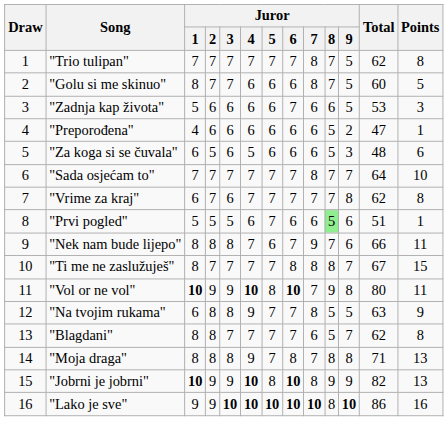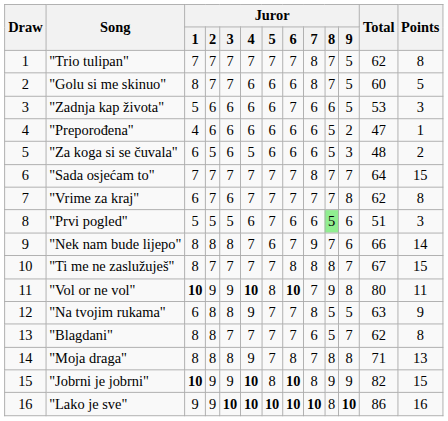 <table class="wikitable collapsible" style="margin: 1em auto 1em auto; text-align:center;">
 <tr>
 <th rowspan="2">Draw</th>
 <th rowspan="2">Song</th>
 <th colspan="9">Juror</th>
 <th rowspan="2">Total</th>
 <th rowspan="2">Points</th>
 </tr>
 <tr>
 <th>1</th>
 <th>2</th>
 <th>3</th>
 <th>4</th>
 <th>5</th>
 <th>6</th>
 <th>7</th>
 <th>8</th>
 <th>9</th>
 </tr>
 <tr>
 <td>1</td>
 <td align="left">"Trio tulipan"</td>
 <td>7</td>
 <td>7</td>
 <td>7</td>
 <td>7</td>
 <td>7</td>
 <td>7</td>
 <td>8</td>
 <td>7</td>
 <td>5</td>
 <td>62</td>
 <td>8</td>
 </tr>
 <tr>
 <td>2</td>
 <td align="left">"Golu si me skinuo"</td>
 <td>8</td>
 <td>7</td>
 <td>7</td>
 <td>6</td>
 <td>6</td>
 <td>6</td>
 <td>8</td>
 <td>7</td>
 <td>5</td>
 <td>60</td>
 <td>5</td>
 </tr>
 <tr>
 <td>3</td>
 <td align="left">"Zadnja kap života"</td>
 <td>5</td>
 <td>6</td>
 <td>6</td>
 <td>6</td>
 <td>6</td>
 <td>7</td>
 <td>6</td>
 <td>6</td>
 <td>5</td>
 <td>53</td>
 <td>3</td>
 </tr>
 <tr>
 <td>4</td>
 <td align="left">"Preporođena"</td>
 <td>4</td>
 <td>6</td>
 <td>6</td>
 <td>6</td>
 <td>6</td>
 <td>6</td>
 <td>6</td>
 <td>5</td>
 <td>2</td>
 <td>47</td>
 <td>1</td>
 </tr>
 <tr>
 <td>5</td>
 <td align="left">"Za koga si se čuvala"</td>
 <td>6</td>
 <td>5</td>
 <td>6</td>
 <td>5</td>
 <td>6</td>
 <td>6</td>
 <td>6</td>
 <td>5</td>
 <td>3</td>
 <td>48</td>
-<td>6</td>
+<td>2</td>
 </tr>
 <tr>
 <td>6</td>
 <td align="left">"Sada osjećam to"</td>
 <td>7</td>
 <td>7</td>
 <td>7</td>
 <td>7</td>
 <td>7</td>
 <td>7</td>
 <td>8</td>
 <td>7</td>
 <td>7</td>
 <td>64</td>
-<td>10</td>
+<td>15</td>
 </tr>
 <tr>
 <td>7</td>
 <td align="left">"Vrime za kraj"</td>
 <td>6</td>
 <td>7</td>
 <td>6</td>
 <td>7</td>
 <td>7</td>
 <td>7</td>
 <td>7</td>
 <td>7</td>
 <td>8</td>
 <td>62</td>
 <td>8</td>
 </tr>
 <tr>
 <td>8</td>
 <td align="left">"Prvi pogled"</td>
 <td>5</td>
 <td>5</td>
 <td>5</td>
 <td>6</td>
 <td>7</td>
 <td>6</td>
 <td>6</td>
 <td style="background: lightgreen;">5</td>
 <td>6</td>
 <td>51</td>
-<td>1</td>
+<td>3</td>
 </tr>
 <tr>
 <td>9</td>
 <td align="left">"Nek nam bude lijepo"</td>
 <td>8</td>
 <td>8</td>
 <td>8</td>
 <td>7</td>
 <td>6</td>
 <td>7</td>
 <td>9</td>
 <td>7</td>
 <td>6</td>
 <td>66</td>
-<td>11</td>
+<td>14</td>
 </tr>
 <tr>
 <td>10</td>
 <td align="left">"Ti me ne zaslužuješ"</td>
 <td>8</td>
 <td>7</td>
 <td>7</td>
 <td>7</td>
 <td>7</td>
 <td>8</td>
 <td>8</td>
 <td>8</td>
 <td>7</td>
 <td>67</td>
 <td>15</td>
 </tr>
 <tr>
 <td>11</td>
 <td align="left">"Vol or ne vol"</td>
 <td><strong>10</strong></td>
 <td>9</td>
 <td>9</td>
 <td><strong>10</strong></td>
 <td>8</td>
 <td><strong>10</strong></td>
 <td>7</td>
 <td>9</td>
 <td>8</td>
 <td>80</td>
 <td>11</td>
 </tr>
 <tr>
 <td>12</td>
 <td align="left">"Na tvojim rukama"</td>
 <td>6</td>
 <td>8</td>
 <td>8</td>
 <td>9</td>
 <td>7</td>
 <td>7</td>
 <td>8</td>
 <td>5</td>
 <td>5</td>
 <td>63</td>
 <td>9</td>
 </tr>
 <tr>
 <td>13</td>
 <td align="left">"Blagdani"</td>
 <td>8</td>
 <td>8</td>
 <td>7</td>
 <td>7</td>
 <td>7</td>
 <td>7</td>
 <td>6</td>
 <td>5</td>
 <td>7</td>
 <td>62</td>
 <td>8</td>
 </tr>
 <tr>
 <td>14</td>
 <td align="left">"Moja draga"</td>
 <td>8</td>
 <td>8</td>
 <td>8</td>
 <td>9</td>
 <td>7</td>
 <td>8</td>
 <td>7</td>
 <td>8</td>
 <td>8</td>
 <td>71</td>
 <td>13</td>
 </tr>
 <tr>
 <td>15</td>
 <td align="left">"Jobrni je jobrni"</td>
 <td><strong>10</strong></td>
 <td>9</td>
 <td>9</td>
 <td><strong>10</strong></td>
 <td>8</td>
 <td><strong>10</strong></td>
 <td>8</td>
 <td>9</td>
 <td>9</td>
 <td>82</td>
-<td>13</td>
+<td>15</td>
 </tr>
 <tr>
 <td>16</td>
 <td align="left">"Lako je sve"</td>
 <td>9</td>
 <td>9</td>
 <td><strong>10</strong></td>
 <td><strong>10</strong></td>
 <td><strong>10</strong></td>
 <td><strong>10</strong></td>
 <td><strong>10</strong></td>
 <td>8</td>
 <td><strong>10</strong></td>
 <td>86</td>
 <td>16</td>
 </tr>
 </table>
